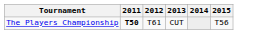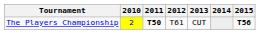 <table class="wikitable" style="font-size:95%;text-align:center;">
 <tr>
 <th>Tournament</th>
+<th>2010</th>
 <th>2011</th>
 <th>2012</th>
 <th>2013</th>
 <th>2014</th>
 <th>2015</th>
 </tr>
 <tr>
 <td align=left><a href='#'>The Players Championship</a></td>
+<td style="background:yellow;">2</td>
 <td><strong>T50</strong></td>
 <td>T61</td>
 <td>CUT</td>
 <td style="background:#eeeeee;"></td>
-<td>T56</td>
+<td><strong>T56</strong></td>
 </tr>
 </table>
